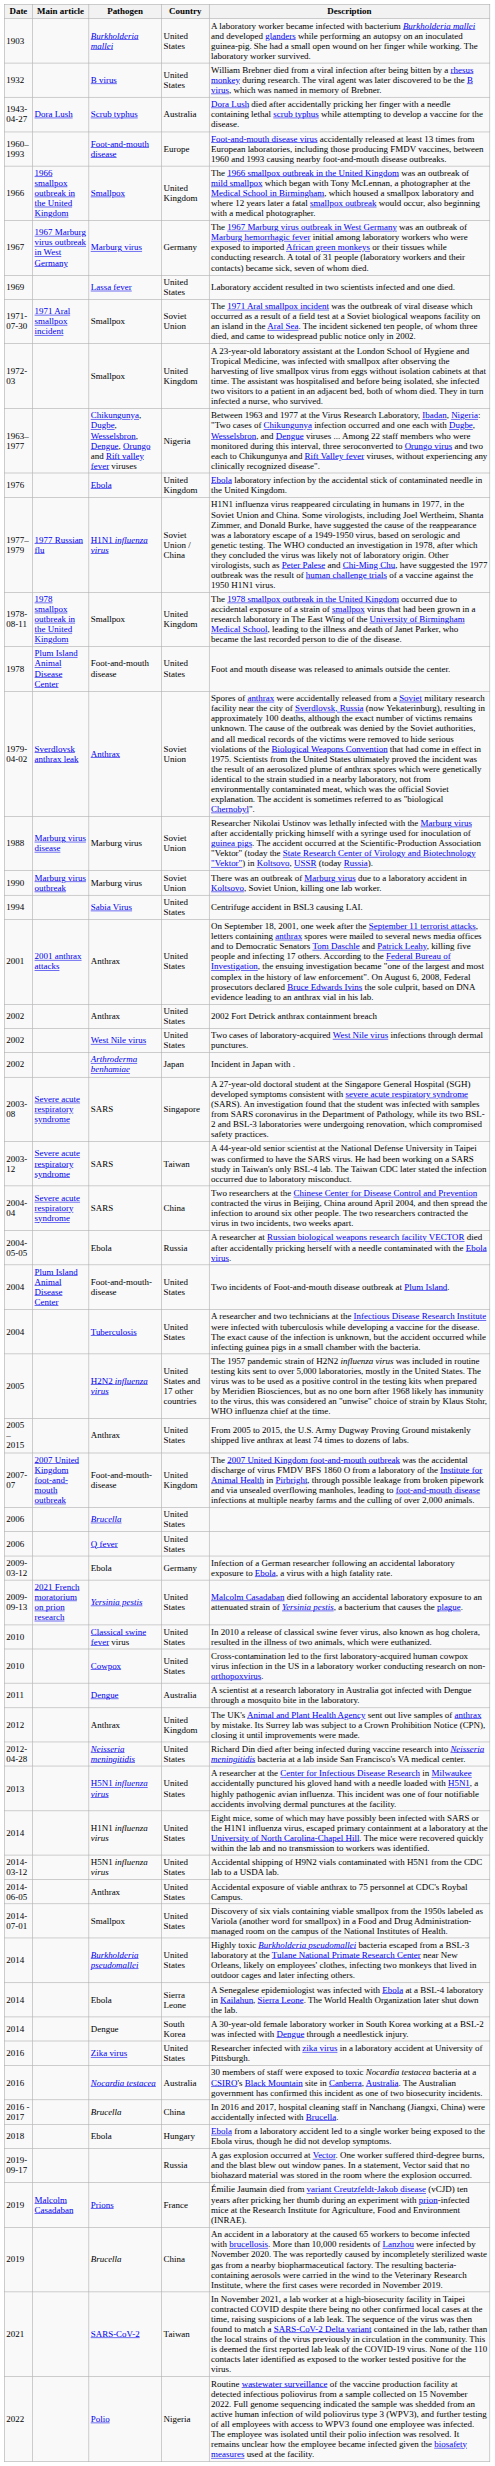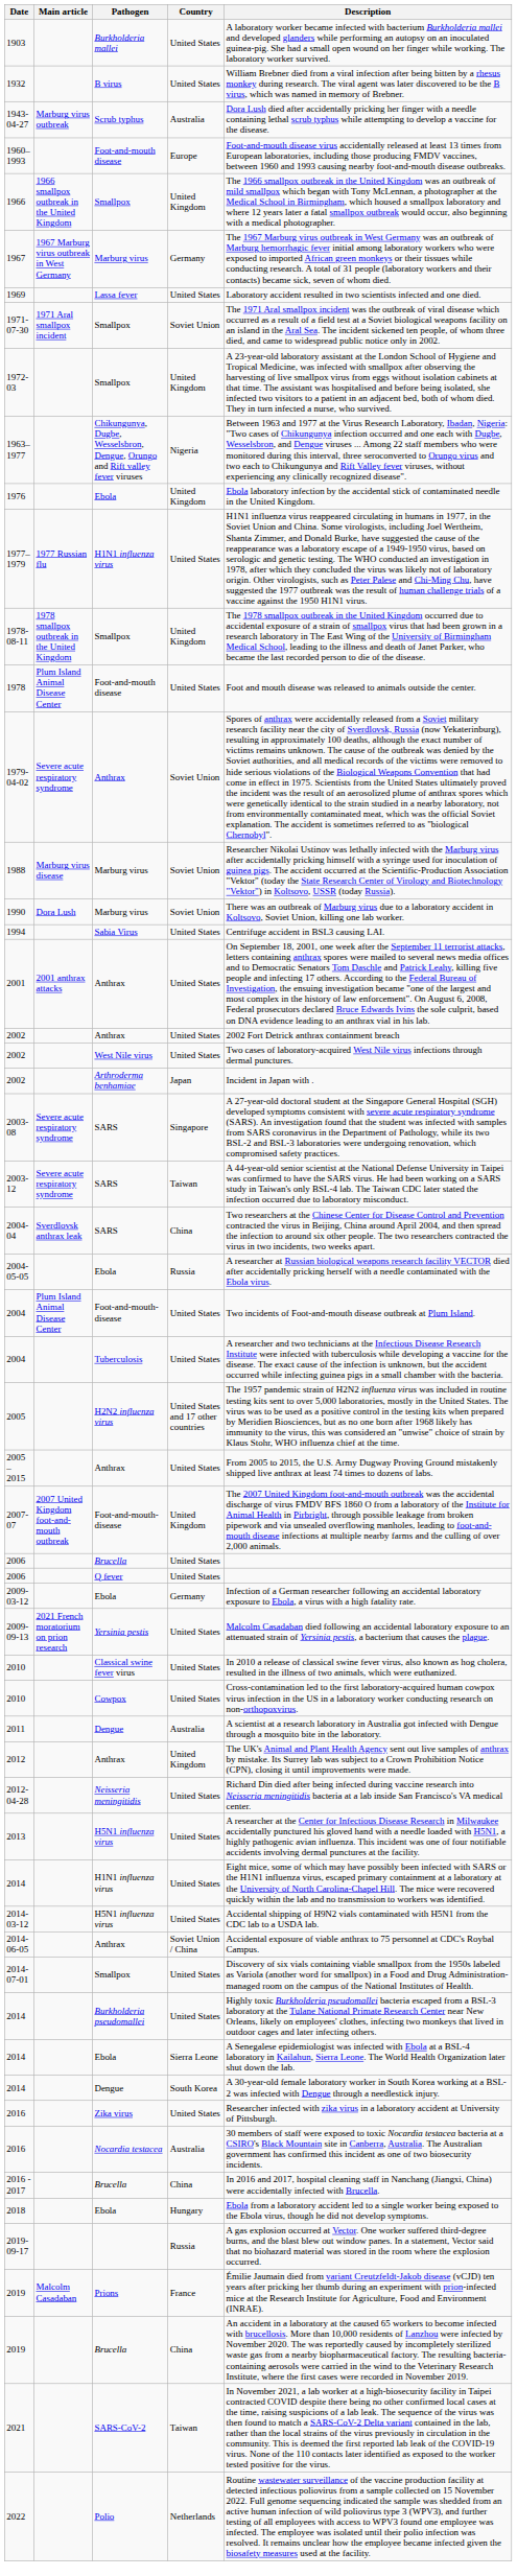 <table class="wikitable sortable">
 <tr>
 <th>Date </th>
 <th>Main article</th>
 <th>Pathogen</th>
 <th>Country</th>
 <th>Description</th>
 </tr>
 <tr>
 <td>1903</td>
 <td></td>
 <td><em><a href='#'>Burkholderia mallei</a></em></td>
 <td>United States</td>
 <td>A laboratory worker became infected with bacterium <em><a href='#'>Burkholderia mallei</a></em> and developed <a href='#'>glanders</a> while performing an autopsy on an inoculated guinea-pig. She had a small open wound on her finger while working. The laboratory worker survived.</td>
 </tr>
 <tr>
 <td>1932</td>
 <td></td>
 <td><a href='#'>B virus</a></td>
 <td>United States</td>
 <td>William Brebner died from a viral infection after being bitten by a <a href='#'>rhesus monkey</a> during research. The viral agent was later discovered to be the <a href='#'>B virus</a>, which was named in memory of Brebner.</td>
 </tr>
 <tr>
 <td>1943-04-27</td>
-<td><a href='#'>Dora Lush</a></td>
+<td><a href='#'>Marburg virus outbreak</a></td>
 <td><a href='#'>Scrub typhus</a></td>
 <td>Australia</td>
 <td><a href='#'>Dora Lush</a> died after accidentally pricking her finger with a needle containing lethal <a href='#'>scrub typhus</a> while attempting to develop a vaccine for the disease.</td>
 </tr>
 <tr>
 <td>1960–1993</td>
 <td></td>
 <td><a href='#'>Foot-and-mouth disease</a></td>
 <td>Europe</td>
 <td><a href='#'>Foot-and-mouth disease virus</a> accidentally released at least 13 times from European laboratories, including those producing FMDV vaccines, between 1960 and 1993 causing nearby foot-and-mouth disease outbreaks.</td>
 </tr>
 <tr>
 <td>1966</td>
 <td><a href='#'>1966 smallpox outbreak in the United Kingdom</a></td>
 <td><a href='#'>Smallpox</a></td>
 <td>United Kingdom</td>
 <td>The <a href='#'>1966 smallpox outbreak in the United Kingdom</a> was an outbreak of <a href='#'>mild smallpox</a> which began with Tony McLennan, a photographer at the <a href='#'>Medical School in Birmingham</a>, which housed a smallpox laboratory and where 12 years later a fatal <a href='#'>smallpox outbreak</a> would occur, also beginning with a medical photographer.</td>
 </tr>
 <tr>
 <td>1967</td>
 <td><a href='#'>1967 Marburg virus outbreak in West Germany</a></td>
 <td><a href='#'>Marburg virus</a></td>
 <td>Germany</td>
 <td>The <a href='#'>1967 Marburg virus outbreak in West Germany</a> was an outbreak of <a href='#'>Marburg hemorrhagic fever</a> initial among laboratory workers who were exposed to imported <a href='#'>African green monkeys</a> or their tissues while conducting research. A total of 31 people (laboratory workers and their contacts) became sick, seven of whom died.</td>
 </tr>
 <tr>
 <td>1969</td>
 <td></td>
 <td><a href='#'>Lassa fever</a></td>
 <td>United States</td>
 <td>Laboratory accident resulted in two scientists infected and one died.</td>
 </tr>
 <tr>
 <td>1971-07-30</td>
 <td><a href='#'>1971 Aral smallpox incident</a></td>
 <td>Smallpox</td>
 <td>Soviet Union</td>
 <td>The <a href='#'>1971 Aral smallpox incident</a> was the outbreak of viral disease which occurred as a result of a field test at a Soviet biological weapons facility on an island in the <a href='#'>Aral Sea</a>. The incident sickened ten people, of whom three died, and came to widespread public notice only in 2002.</td>
 </tr>
 <tr>
 <td>1972-03</td>
 <td></td>
 <td>Smallpox</td>
 <td>United Kingdom</td>
 <td>A 23-year-old laboratory assistant at the London School of Hygiene and Tropical Medicine, was infected with smallpox after observing the harvesting of live smallpox virus from eggs without isolation cabinets at that time. The assistant was hospitalised and before being isolated, she infected two visitors to a patient in an adjacent bed, both of whom died. They in turn infected a nurse, who survived.</td>
 </tr>
 <tr>
 <td>1963–1977</td>
 <td></td>
 <td><a href='#'>Chikungunya</a>, <a href='#'>Dugbe</a>, <a href='#'>Wesselsbron</a>, <a href='#'>Dengue</a>, <a href='#'>Orungo</a> and <a href='#'>Rift valley fever</a> viruses</td>
 <td>Nigeria</td>
 <td>Between 1963 and 1977 at the Virus Research Laboratory, <a href='#'>Ibadan</a>, <a href='#'>Nigeria</a>: "Two cases of <a href='#'>Chikungunya</a> infection occurred and one each with <a href='#'>Dugbe</a>, <a href='#'>Wesselsbron</a>, and <a href='#'>Dengue</a> viruses ... Among 22 staff members who were monitored during this interval, three seroconverted to <a href='#'>Orungo virus</a> and two each to Chikungunya and <a href='#'>Rift Valley fever</a> viruses, without experiencing any clinically recognized disease".</td>
 </tr>
 <tr>
 <td>1976</td>
 <td></td>
 <td><a href='#'>Ebola</a></td>
 <td>United Kingdom</td>
 <td><a href='#'>Ebola</a> laboratory infection by the accidental stick of contaminated needle in the United Kingdom.</td>
 </tr>
 <tr>
 <td>1977–1979</td>
 <td><a href='#'>1977 Russian flu</a></td>
 <td><a href='#'>H1N1 <em>influenza virus</em></a></td>
-<td>Soviet Union / China</td>
+<td>United States</td>
 <td>H1N1 influenza virus reappeared circulating in humans in 1977, in the Soviet Union and China. Some virologists, including Joel Wertheim, Shanta Zimmer, and Donald Burke, have suggested the cause of the reappearance was a laboratory escape of a 1949-1950 virus, based on serologic and genetic testing. The WHO conducted an investigation in 1978, after which they concluded the virus was likely not of laboratory origin. Other virologists, such as <a href='#'>Peter Palese</a> and <a href='#'>Chi-Ming Chu</a>, have suggested the 1977 outbreak was the result of <a href='#'>human challenge trials</a> of a vaccine against the 1950 H1N1 virus.</td>
 </tr>
 <tr>
 <td>1978-08-11</td>
 <td><a href='#'>1978 smallpox outbreak in the United Kingdom</a></td>
 <td>Smallpox</td>
 <td>United Kingdom</td>
 <td>The <a href='#'>1978 smallpox outbreak in the United Kingdom</a> occurred due to accidental exposure of a strain of <a href='#'>smallpox</a> virus that had been grown in a research laboratory in The East Wing of the <a href='#'>University of Birmingham Medical School</a>, leading to the illness and death of Janet Parker, who became the last recorded person to die of the disease.</td>
 </tr>
 <tr>
 <td>1978</td>
 <td><a href='#'>Plum Island Animal Disease Center</a></td>
 <td>Foot-and-mouth disease</td>
 <td>United States</td>
 <td>Foot and mouth disease was released to animals outside the center.</td>
 </tr>
 <tr>
 <td>1979-04-02</td>
-<td><a href='#'>Sverdlovsk anthrax leak</a></td>
+<td><a href='#'>Severe acute respiratory syndrome</a></td>
 <td><a href='#'>Anthrax</a></td>
 <td>Soviet Union</td>
 <td>Spores of <a href='#'>anthrax</a> were accidentally released from a <a href='#'>Soviet</a> military research facility near the city of <a href='#'>Sverdlovsk, Russia</a> (now Yekaterinburg), resulting in approximately 100 deaths, although the exact number of victims remains unknown. The cause of the outbreak was denied by the Soviet authorities, and all medical records of the victims were removed to hide serious violations of the <a href='#'>Biological Weapons Convention</a> that had come in effect in 1975. Scientists from the United States ultimately proved the incident was the result of an aerosolized plume of anthrax spores which were genetically identical to the strain studied in a nearby laboratory, not from environmentally contaminated meat, which was the official Soviet explanation. The accident is sometimes referred to as "biological <a href='#'>Chernobyl</a>".</td>
 </tr>
 <tr>
 <td>1988</td>
 <td><a href='#'>Marburg virus disease</a></td>
 <td>Marburg virus</td>
 <td>Soviet Union</td>
 <td>Researcher Nikolai Ustinov was lethally infected with the <a href='#'>Marburg virus</a> after accidentally pricking himself with a syringe used for inoculation of <a href='#'>guinea pigs</a>. The accident occurred at the Scientific-Production Association "Vektor" (today the <a href='#'>State Research Center of Virology and Biotechnology "Vektor"</a>) in <a href='#'>Koltsovo</a>, <a href='#'>USSR</a> (today <a href='#'>Russia</a>).</td>
 </tr>
 <tr>
 <td>1990</td>
-<td><a href='#'>Marburg virus outbreak</a></td>
+<td><a href='#'>Dora Lush</a></td>
 <td>Marburg virus</td>
 <td>Soviet Union</td>
 <td>There was an outbreak of <a href='#'>Marburg virus</a> due to a laboratory accident in <a href='#'>Koltsovo</a>, Soviet Union, killing one lab worker.</td>
 </tr>
 <tr>
 <td>1994</td>
 <td></td>
 <td><a href='#'>Sabia Virus</a></td>
 <td>United States</td>
 <td>Centrifuge accident in BSL3 causing LAI.</td>
 </tr>
 <tr>
 <td>2001</td>
 <td><a href='#'>2001 anthrax attacks</a></td>
 <td>Anthrax</td>
 <td>United States</td>
 <td>On September 18, 2001, one week after the <a href='#'>September 11 terrorist attacks</a>, letters containing <a href='#'>anthrax</a> spores were mailed to several news media offices and to Democratic Senators <a href='#'>Tom Daschle</a> and <a href='#'>Patrick Leahy</a>, killing five people and infecting 17 others. According to the <a href='#'>Federal Bureau of Investigation</a>, the ensuing investigation became "one of the largest and most complex in the history of law enforcement". On August 6, 2008, Federal prosecutors declared <a href='#'>Bruce Edwards Ivins</a> the sole culprit, based on DNA evidence leading to an anthrax vial in his lab.</td>
 </tr>
 <tr>
 <td>2002</td>
 <td></td>
 <td>Anthrax</td>
 <td>United States</td>
 <td>2002 Fort Detrick anthrax containment breach</td>
 </tr>
 <tr>
 <td>2002</td>
 <td></td>
 <td><a href='#'>West Nile virus</a></td>
 <td>United States</td>
 <td>Two cases of laboratory-acquired <a href='#'>West Nile virus</a> infections through dermal punctures.</td>
 </tr>
 <tr>
 <td>2002</td>
 <td></td>
 <td><em><a href='#'>Arthroderma benhamiae</a></em></td>
 <td>Japan</td>
 <td>Incident in Japan with <em></em>.</td>
 </tr>
 <tr>
 <td>2003-08</td>
 <td><a href='#'>Severe acute respiratory syndrome</a></td>
 <td>SARS</td>
 <td>Singapore</td>
 <td>A 27-year-old doctoral student at the Singapore General Hospital (SGH) developed symptoms consistent with <a href='#'>severe acute respiratory syndrome</a> (SARS). An investigation found that the student was infected with samples from SARS coronavirus in the Department of Pathology, while its two BSL-2 and BSL-3 laboratories were undergoing renovation, which compromised safety practices.</td>
 </tr>
 <tr>
 <td>2003-12</td>
 <td><a href='#'>Severe acute respiratory syndrome</a></td>
 <td>SARS</td>
 <td>Taiwan</td>
 <td>A 44-year-old senior scientist at the National Defense University in Taipei was confirmed to have the SARS virus. He had been working on a SARS study in Taiwan's only BSL-4 lab. The Taiwan CDC later stated the infection occurred due to laboratory misconduct.</td>
 </tr>
 <tr>
 <td>2004-04</td>
-<td><a href='#'>Severe acute respiratory syndrome</a></td>
+<td><a href='#'>Sverdlovsk anthrax leak</a></td>
 <td>SARS</td>
 <td>China</td>
 <td>Two researchers at the <a href='#'>Chinese Center for Disease Control and Prevention</a> contracted the virus in Beijing, China around April 2004, and then spread the infection to around six other people. The two researchers contracted the virus in two incidents, two weeks apart.</td>
 </tr>
 <tr>
 <td>2004-05-05</td>
 <td></td>
 <td>Ebola</td>
 <td>Russia</td>
 <td>A researcher at <a href='#'>Russian biological weapons research facility VECTOR</a> died after accidentally pricking herself with a needle contaminated with the <a href='#'>Ebola virus</a>.</td>
 </tr>
 <tr>
 <td>2004</td>
 <td><a href='#'>Plum Island Animal Disease Center</a></td>
 <td>Foot-and-mouth-disease</td>
 <td>United States</td>
 <td>Two incidents of Foot-and-mouth disease outbreak at <a href='#'>Plum Island</a>.</td>
 </tr>
 <tr>
 <td>2004</td>
 <td></td>
 <td><a href='#'>Tuberculosis</a></td>
 <td>United States</td>
 <td>A researcher and two technicians at the <a href='#'>Infectious Disease Research Institute</a> were infected with tuberculosis while developing a vaccine for the disease. The exact cause of the infection is unknown, but the accident occurred while infecting guinea pigs in a small chamber with the bacteria.</td>
 </tr>
 <tr>
 <td>2005</td>
 <td></td>
 <td><a href='#'>H2N2 <em>influenza virus</em></a></td>
 <td>United States and 17 other countries</td>
 <td>The 1957 pandemic strain of H2N2 <em>influenza virus</em> was included in routine testing kits sent to over 5,000 laboratories, mostly in the United States. The virus was to be used as a positive control in the testing kits when prepared by Meridien Biosciences, but as no one born after 1968 likely has immunity to the virus, this was considered an "unwise" choice of strain by Klaus Stohr, WHO influenza chief at the time.</td>
 </tr>
 <tr>
 <td>2005 – 2015</td>
 <td></td>
 <td>Anthrax</td>
 <td>United States</td>
 <td>From 2005 to 2015, the U.S. Army Dugway Proving Ground mistakenly shipped live anthrax at least 74 times to dozens of labs.</td>
 </tr>
 <tr>
 <td>2007-07</td>
 <td><a href='#'>2007 United Kingdom foot-and-mouth outbreak</a></td>
 <td>Foot-and-mouth-disease</td>
 <td>United Kingdom</td>
 <td>The <a href='#'>2007 United Kingdom foot-and-mouth outbreak</a> was the accidental discharge of virus FMDV BFS 1860 O from a laboratory of the <a href='#'>Institute for Animal Health</a> in <a href='#'>Pirbright</a>, through possible leakage from broken pipework and via unsealed overflowing manholes, leading to <a href='#'>foot-and-mouth disease</a> infections at multiple nearby farms and the culling of over 2,000 animals.</td>
 </tr>
 <tr>
 <td>2006</td>
 <td></td>
 <td><em><a href='#'>Brucella</a></em></td>
 <td>United States</td>
 <td></td>
 </tr>
 <tr>
 <td>2006</td>
 <td></td>
 <td><a href='#'>Q fever</a></td>
 <td>United States</td>
 <td></td>
 </tr>
 <tr>
 <td>2009-03-12</td>
 <td></td>
 <td>Ebola</td>
 <td>Germany</td>
 <td>Infection of a German researcher following an accidental laboratory exposure to <a href='#'>Ebola</a>, a virus with a high fatality rate.</td>
 </tr>
 <tr>
 <td>2009-09-13</td>
 <td><a href='#'>2021 French moratorium on prion research</a></td>
 <td><em><a href='#'>Yersinia pestis</a></em></td>
 <td>United States</td>
 <td><a href='#'>Malcolm Casadaban</a> died following an accidental laboratory exposure to an attenuated strain of <em><a href='#'>Yersinia pestis</a></em>, a bacterium that causes the <a href='#'>plague</a>.</td>
 </tr>
 <tr>
 <td>2010</td>
 <td></td>
 <td><a href='#'>Classical swine fever</a> virus</td>
 <td>United States</td>
 <td>In 2010 a release of classical swine fever virus, also known as hog cholera, resulted in the illness of two animals, which were euthanized.</td>
 </tr>
 <tr>
 <td>2010</td>
 <td></td>
 <td><a href='#'>Cowpox</a></td>
 <td>United States</td>
 <td>Cross‐contamination led to the first laboratory‐acquired human cowpox virus infection in the US in a laboratory worker conducting research on non-<a href='#'>orthopoxvirus</a>.</td>
 </tr>
 <tr>
 <td>2011</td>
 <td></td>
 <td><a href='#'>Dengue</a></td>
 <td>Australia</td>
 <td>A scientist at a research laboratory in Australia got infected with Dengue through a mosquito bite in the laboratory.</td>
 </tr>
 <tr>
 <td>2012</td>
 <td></td>
 <td>Anthrax</td>
 <td>United Kingdom</td>
 <td>The UK's <a href='#'>Animal and Plant Health Agency</a> sent out live samples of <a href='#'>anthrax</a> by mistake.  Its Surrey lab was subject to a Crown Prohibition Notice (CPN), closing it until improvements were made.</td>
 </tr>
 <tr>
 <td>2012-04-28</td>
 <td></td>
 <td><em><a href='#'>Neisseria meningitidis</a></em></td>
 <td>United States</td>
 <td>Richard Din died after being infected during vaccine research into <em><a href='#'>Neisseria meningitidis</a></em> bacteria at a lab inside San Francisco's VA medical center.</td>
 </tr>
 <tr>
 <td>2013</td>
 <td></td>
 <td><a href='#'>H5N1 <em>influenza virus</em></a></td>
 <td>United States</td>
 <td>A researcher at the <a href='#'>Center for Infectious Disease Research</a> in <a href='#'>Milwaukee</a> accidentally punctured his gloved hand with a needle loaded with <a href='#'>H5N1</a>, a highly pathogenic avian influenza. This incident was one of four notifiable accidents involving dermal punctures at the facility.</td>
 </tr>
 <tr>
 <td>2014</td>
 <td></td>
 <td>H1N1 <em>influenza virus</em></td>
 <td>United States</td>
 <td>Eight mice, some of which may have possibly been infected with SARS or the H1N1 influenza virus, escaped primary containment at a laboratory at the <a href='#'>University of North Carolina-Chapel Hill</a>. The mice were recovered quickly within the lab and no transmission to workers was identified.</td>
 </tr>
 <tr>
 <td>2014-03-12</td>
 <td></td>
 <td>H5N1 <em>influenza virus</em></td>
 <td>United States</td>
 <td>Accidental shipping of H9N2 vials contaminated with H5N1 from the CDC lab to a USDA lab.</td>
 </tr>
 <tr>
 <td>2014-06-05</td>
 <td></td>
 <td>Anthrax</td>
-<td>United States</td>
+<td>Soviet Union / China</td>
 <td>Accidental exposure of viable anthrax to 75 personnel at CDC's Roybal Campus.</td>
 </tr>
 <tr>
 <td>2014-07-01</td>
 <td></td>
 <td>Smallpox</td>
 <td>United States</td>
 <td>Discovery of six vials containing viable smallpox from the 1950s labeled as Variola (another word for smallpox) in a Food and Drug Administration-managed room on the campus of the National Institutes of Health.</td>
 </tr>
 <tr>
 <td>2014</td>
 <td></td>
 <td><em><a href='#'>Burkholderia pseudomallei</a></em></td>
 <td>United States</td>
 <td>Highly toxic <em><a href='#'>Burkholderia pseudomallei</a></em>  bacteria escaped from a BSL-3 laboratory at the <a href='#'>Tulane National Primate Research Center</a> near New Orleans, likely on employees' clothes, infecting two monkeys that lived in outdoor cages and later infecting others.</td>
 </tr>
 <tr>
 <td>2014</td>
 <td></td>
 <td>Ebola</td>
 <td>Sierra Leone</td>
 <td>A Senegalese epidemiologist was infected with <a href='#'>Ebola</a> at a BSL-4 laboratory in <a href='#'>Kailahun</a>, <a href='#'>Sierra Leone</a>. The World Health Organization later shut down the lab.</td>
 </tr>
 <tr>
 <td>2014</td>
 <td></td>
 <td>Dengue</td>
 <td>South Korea</td>
 <td>A 30-year-old female laboratory worker in South Korea working at a BSL-2 was infected with <a href='#'>Dengue</a> through a needlestick injury.</td>
 </tr>
 <tr>
 <td>2016</td>
 <td></td>
 <td><a href='#'>Zika virus</a></td>
 <td>United States</td>
 <td>Researcher infected with <a href='#'>zika virus</a> in a laboratory accident at University of Pittsburgh.</td>
 </tr>
 <tr>
 <td>2016</td>
 <td></td>
 <td><em><a href='#'>Nocardia testacea</a></em></td>
 <td>Australia</td>
 <td>30 members of staff were exposed to toxic <em>Nocardia testacea</em> bacteria at a <a href='#'>CSIRO</a>'s <a href='#'>Black Mountain</a> site in <a href='#'>Canberra</a>, <a href='#'>Australia</a>. The Australian government has confirmed this incident as one of two biosecurity incidents.</td>
 </tr>
 <tr>
 <td>2016 - 2017</td>
 <td></td>
 <td><em>Brucella</em></td>
 <td>China</td>
 <td>In 2016 and 2017, hospital cleaning staff in Nanchang (Jiangxi, China) were accidentally infected with <a href='#'>Brucella</a>.</td>
 </tr>
 <tr>
 <td>2018</td>
 <td></td>
 <td>Ebola</td>
 <td>Hungary</td>
 <td><a href='#'>Ebola</a> from a laboratory accident led to a single worker being exposed to the Ebola virus, though he did not develop symptoms.</td>
 </tr>
 <tr>
 <td>2019-09-17</td>
 <td></td>
 <td></td>
 <td>Russia</td>
 <td>A gas explosion occurred at <a href='#'>Vector</a>. One worker suffered third-degree burns, and the blast blew out window panes. In a statement, Vector said that no biohazard material was stored in the room where the explosion occurred.</td>
 </tr>
 <tr>
 <td>2019</td>
 <td><a href='#'>Malcolm Casadaban</a></td>
 <td><a href='#'>Prions</a></td>
 <td>France</td>
 <td>Émilie Jaumain died from <a href='#'>variant Creutzfeldt-Jakob disease</a> (vCJD) ten years after pricking her thumb during an experiment with <a href='#'>prion</a>-infected mice at the Research Institute for Agriculture, Food and Environment (INRAE).</td>
 </tr>
 <tr>
 <td>2019</td>
 <td></td>
 <td><em>Brucella</em></td>
 <td>China</td>
 <td>An accident in a laboratory at the  caused 65 workers to become infected with <a href='#'>brucellosis</a>. More than 10,000 residents of <a href='#'>Lanzhou</a> were infected by November 2020. The  was reportedly caused by incompletely sterilized waste gas from a nearby biopharmaceutical factory. The resulting bacteria-containing aerosols were carried in the wind to the Veterinary Research Institute, where the first cases were recorded in November 2019.</td>
 </tr>
 <tr>
 <td>2021</td>
 <td></td>
 <td><a href='#'>SARS-CoV-2</a></td>
 <td>Taiwan</td>
 <td>In November 2021, a lab worker at a high-biosecurity facility in Taipei contracted COVID despite there being no other confirmed local cases at the time, raising suspicions of a lab leak. The sequence of the virus was then found to match a <a href='#'>SARS-CoV-2 Delta variant</a> contained in the lab, rather than the local strains of the virus previously in circulation in the community. This is deemed the first reported lab leak of the COVID-19 virus. None of the 110 contacts later identified as exposed to the worker tested positive for the virus.</td>
 </tr>
 <tr>
 <td>2022</td>
 <td></td>
 <td><a href='#'>Polio</a></td>
-<td>Nigeria</td>
+<td>Netherlands</td>
 <td>Routine <a href='#'>wastewater surveillance</a> of the vaccine production facility at  detected infectious poliovirus from a sample collected on 15 November 2022. Full genome sequencing indicated the sample was shedded from an active human infection of wild poliovirus type 3 (WPV3), and further testing of all employees with access to WPV3 found one employee was infected. The employee was isolated until their polio infection was resolved. It remains unclear how the employee became infected given the <a href='#'>biosafety measures</a> used at the facility.</td>
 </tr>
 </table>
